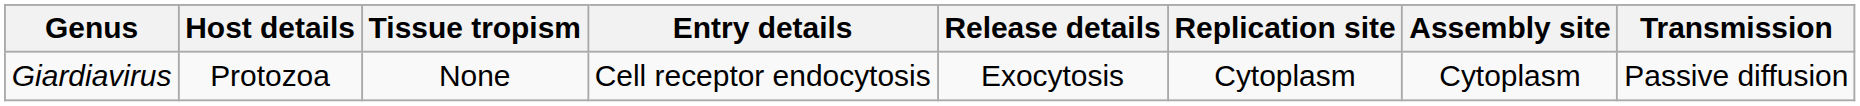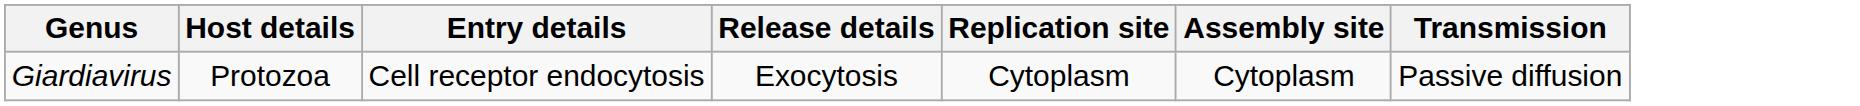 <table class="wikitable sortable" style="text-align:center">
 <tr>
 <th>Genus</th>
 <th>Host details</th>
-<th>Tissue tropism</th>
 <th>Entry details</th>
 <th>Release details</th>
 <th>Replication site</th>
 <th>Assembly site</th>
 <th>Transmission</th>
 </tr>
 <tr>
 <td><em>Giardiavirus</em></td>
 <td>Protozoa</td>
-<td>None</td>
 <td>Cell receptor endocytosis</td>
 <td>Exocytosis</td>
 <td>Cytoplasm</td>
 <td>Cytoplasm</td>
 <td>Passive diffusion</td>
 </tr>
 </table>
